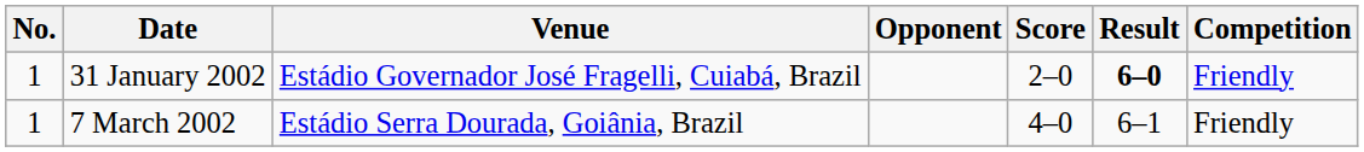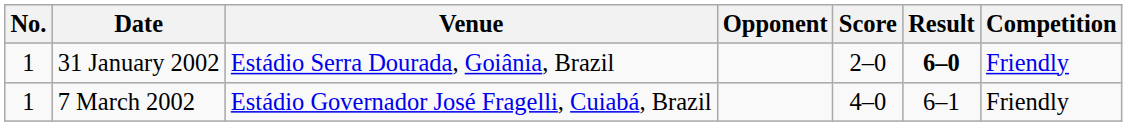 <table class="wikitable sortable">
 <tr>
 <th scope="col">No.</th>
 <th scope="col">Date</th>
 <th scope="col">Venue</th>
 <th scope="col">Opponent</th>
 <th scope="col">Score</th>
 <th scope="col">Result</th>
 <th scope="col">Competition</th>
 </tr>
 <tr>
 <td style="text-align:center">1</td>
 <td>31 January 2002</td>
-<td><a href='#'>Estádio Governador José Fragelli</a>, <a href='#'>Cuiabá</a>, Brazil</td>
+<td><a href='#'>Estádio Serra Dourada</a>, <a href='#'>Goiânia</a>, Brazil</td>
 <td></td>
 <td style="text-align:center">2–0</td>
 <td style="text-align:center"><strong>6–0</strong></td>
 <td><a href='#'>Friendly</a></td>
 </tr>
 <tr>
 <td style="text-align:center">1</td>
 <td>7 March 2002</td>
-<td><a href='#'>Estádio Serra Dourada</a>, <a href='#'>Goiânia</a>, Brazil</td>
+<td><a href='#'>Estádio Governador José Fragelli</a>, <a href='#'>Cuiabá</a>, Brazil</td>
 <td></td>
 <td style="text-align:center">4–0</td>
 <td style="text-align:center">6–1</td>
 <td>Friendly</td>
 </tr>
 </table>
